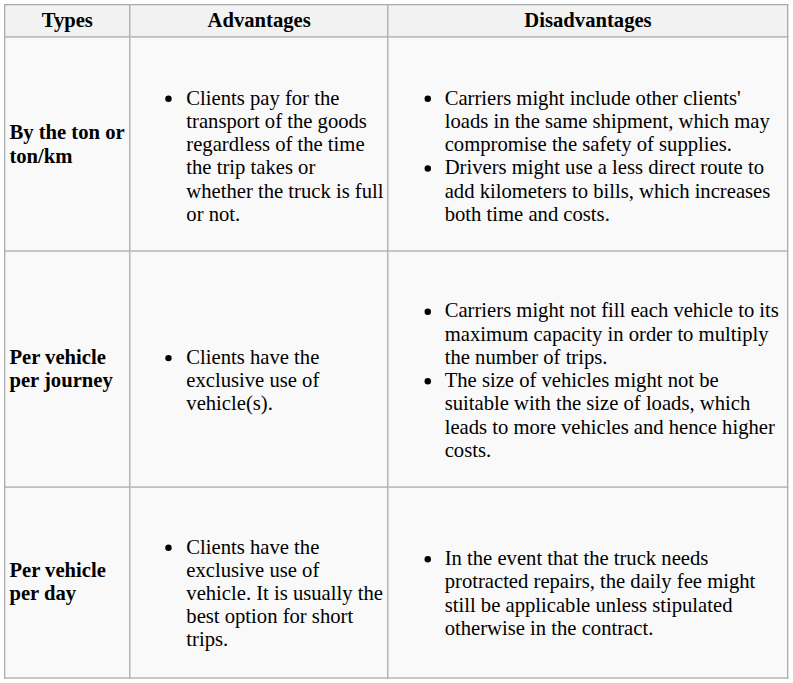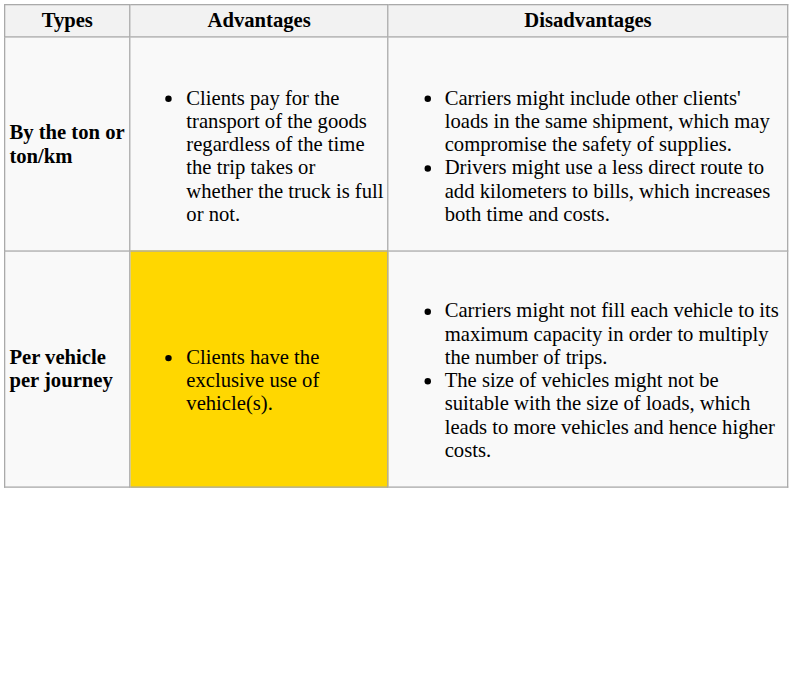 <table class="wikitable">
 <tr>
 <th>Types</th>
 <th width=33%>Advantages</th>
 <th width=51%>Disadvantages</th>
 </tr>
 <tr>
 <td><strong>By the ton or ton/km</strong></td>
 <td><br><ul><li>Clients pay for the transport of the goods regardless of the time the trip takes or whether the truck is full or not.</li></ul></td>
 <td><br><ul><li>Carriers might include other clients' loads in the same shipment, which may compromise the safety of supplies.</li><li>Drivers might use a less direct route to add kilometers to bills, which increases both time and costs.</li></ul></td>
 </tr>
 <tr>
 <td><strong>Per vehicle per journey</strong></td>
-<td><br><ul><li>Clients have the exclusive use of vehicle(s).</li></ul></td>
+<td style="background: gold;"><br><ul><li>Clients have the exclusive use of vehicle(s).</li></ul></td>
 <td><br><ul><li>Carriers might not fill each vehicle to its maximum capacity in order to multiply the number of trips.</li><li>The size of vehicles might not be suitable with the size of loads, which leads to more vehicles and hence higher costs.</li></ul></td>
 </tr>
-<tr>
-<td><strong>Per vehicle per day</strong></td>
-<td><br><ul><li>Clients have the exclusive use of vehicle. It is usually the best option for short trips.</li></ul></td>
-<td><br><ul><li>In the event that the truck needs protracted repairs, the daily fee might still be applicable unless stipulated otherwise in the contract.</li></ul></td>
-</tr>
 </table>
